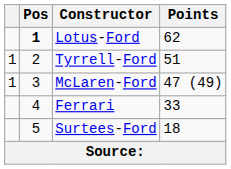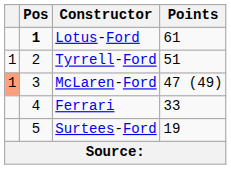 <table class="wikitable" style="font-size: 95%;">
 <tr>
 <th></th>
 <th>Pos</th>
 <th>Constructor</th>
 <th>Points</th>
 </tr>
 <tr>
 <td align="left"></td>
 <td align="center"><strong>1</strong></td>
 <td> <a href='#'>Lotus</a>-<a href='#'>Ford</a></td>
-<td align="left">62</td>
+<td align="left">61</td>
 </tr>
 <tr>
 <td align="left"> 1</td>
 <td align="center">2</td>
 <td> <a href='#'>Tyrrell</a>-<a href='#'>Ford</a></td>
 <td align="left">51</td>
 </tr>
 <tr>
-<td align="left"> 1</td>
+<td align="left" style="background: lightsalmon;"> 1</td>
 <td align="center">3</td>
 <td> <a href='#'>McLaren</a>-<a href='#'>Ford</a></td>
 <td align="left">47 (49)</td>
 </tr>
 <tr>
 <td align="left"></td>
 <td align="center">4</td>
 <td> <a href='#'>Ferrari</a></td>
 <td align="left">33</td>
 </tr>
 <tr>
 <td align="left"></td>
 <td align="center">5</td>
 <td> <a href='#'>Surtees</a>-<a href='#'>Ford</a></td>
-<td align="left">18</td>
+<td align="left">19</td>
 </tr>
 <tr>
 <th colspan=4>Source:</th>
 </tr>
 </table>
